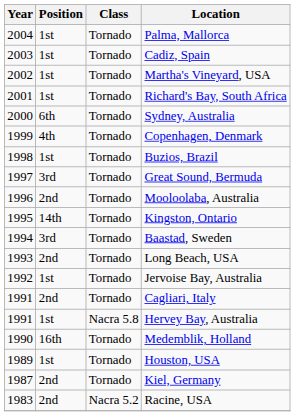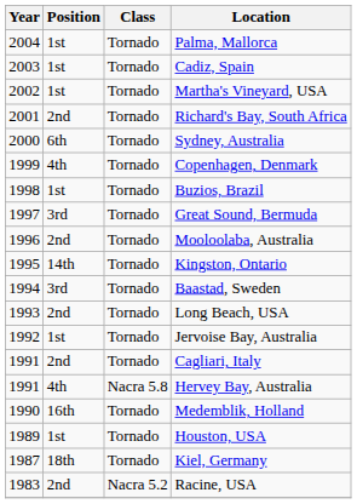 <table class="wikitable">
 <tr>
 <th>Year</th>
 <th>Position</th>
 <th>Class</th>
 <th>Location</th>
 </tr>
 <tr>
 <td>2004</td>
 <td>1st</td>
 <td>Tornado</td>
 <td><a href='#'>Palma, Mallorca</a></td>
 </tr>
 <tr>
 <td>2003</td>
 <td>1st</td>
 <td>Tornado</td>
 <td><a href='#'>Cadiz, Spain</a></td>
 </tr>
 <tr>
 <td>2002</td>
 <td>1st</td>
 <td>Tornado</td>
 <td><a href='#'>Martha's Vineyard</a>, USA</td>
 </tr>
 <tr>
 <td>2001</td>
-<td>1st</td>
+<td>2nd</td>
 <td>Tornado</td>
 <td><a href='#'>Richard's Bay, South Africa</a></td>
 </tr>
 <tr>
 <td>2000</td>
 <td>6th</td>
 <td>Tornado</td>
 <td><a href='#'>Sydney, Australia</a></td>
 </tr>
 <tr>
 <td>1999</td>
 <td>4th</td>
 <td>Tornado</td>
 <td><a href='#'>Copenhagen, Denmark</a></td>
 </tr>
 <tr>
 <td>1998</td>
 <td>1st</td>
 <td>Tornado</td>
 <td><a href='#'>Buzios, Brazil</a></td>
 </tr>
 <tr>
 <td>1997</td>
 <td>3rd</td>
 <td>Tornado</td>
 <td><a href='#'>Great Sound, Bermuda</a></td>
 </tr>
 <tr>
 <td>1996</td>
 <td>2nd</td>
 <td>Tornado</td>
 <td><a href='#'>Mooloolaba</a>, Australia</td>
 </tr>
 <tr>
 <td>1995</td>
 <td>14th</td>
 <td>Tornado</td>
 <td><a href='#'>Kingston, Ontario</a></td>
 </tr>
 <tr>
 <td>1994</td>
 <td>3rd</td>
 <td>Tornado</td>
 <td><a href='#'>Baastad</a>, Sweden</td>
 </tr>
 <tr>
 <td>1993</td>
 <td>2nd</td>
 <td>Tornado</td>
 <td>Long Beach, USA</td>
 </tr>
 <tr>
 <td>1992</td>
 <td>1st</td>
 <td>Tornado</td>
 <td>Jervoise Bay, Australia</td>
 </tr>
 <tr>
 <td>1991</td>
 <td>2nd</td>
 <td>Tornado</td>
 <td><a href='#'>Cagliari, Italy</a></td>
 </tr>
 <tr>
 <td>1991</td>
-<td>1st</td>
+<td>4th</td>
 <td>Nacra 5.8</td>
 <td><a href='#'>Hervey Bay</a>, Australia</td>
 </tr>
 <tr>
 <td>1990</td>
 <td>16th</td>
 <td>Tornado</td>
 <td><a href='#'>Medemblik, Holland</a></td>
 </tr>
 <tr>
 <td>1989</td>
 <td>1st</td>
 <td>Tornado</td>
 <td><a href='#'>Houston, USA</a></td>
 </tr>
 <tr>
 <td>1987</td>
-<td>2nd</td>
+<td>18th</td>
 <td>Tornado</td>
 <td><a href='#'>Kiel, Germany</a></td>
 </tr>
 <tr>
 <td>1983</td>
 <td>2nd</td>
 <td>Nacra 5.2</td>
 <td>Racine, USA</td>
 </tr>
 <tr>
 </tr>
 </table>
